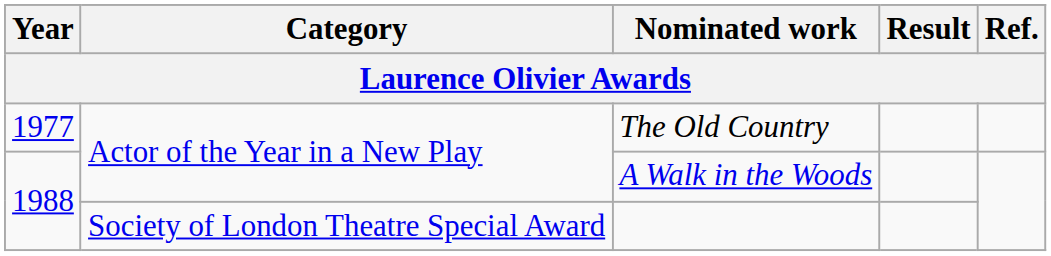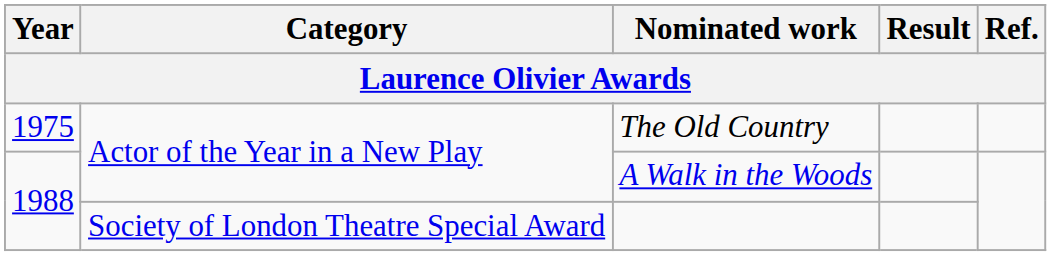 <table class="wikitable">
 <tr>
 <th>Year</th>
 <th>Category</th>
 <th>Nominated work</th>
 <th>Result</th>
 <th>Ref.</th>
 </tr>
 <tr>
 <th colspan="5"><a href='#'>Laurence Olivier Awards</a></th>
 </tr>
 <tr>
-<td><a href='#'>1977</a></td>
+<td><a href='#'>1975</a></td>
 <td rowspan="2"><a href='#'>Actor of the Year in a New Play</a></td>
 <td><em>The Old Country</em></td>
 <td></td>
 <td></td>
 </tr>
 <tr>
 <td rowspan="2"><a href='#'>1988</a></td>
 <td><a href='#'><em>A Walk in the Woods</em></a></td>
 <td></td>
 <td rowspan="2"></td>
 </tr>
 <tr>
 <td><a href='#'>Society of London Theatre Special Award</a></td>
 <td></td>
 <td></td>
 </tr>
 </table>
